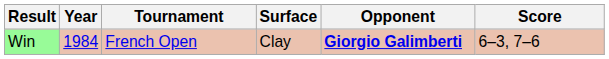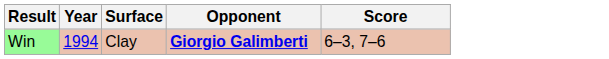 <table class="sortable wikitable">
 <tr>
 <th style="width:40px;">Result</th>
 <th style="width:30px;">Year</th>
-<th style="width:150px;">Tournament</th>
 <th style="width:50px;">Surface</th>
 <th style="width:150px;">Opponent</th>
 <th style="width:125px;" class="unsortable">Score</th>
 </tr>
 <tr style="background:#ebc2af;">
 <td style="background:#98fb98;">Win</td>
-<td><a href='#'>1984</a></td>
-<td><a href='#'>French Open</a></td>
+<td><a href='#'>1994</a></td>
 <td>Clay</td>
 <td><strong> <a href='#'>Giorgio Galimberti</a></strong></td>
 <td>6–3, 7–6</td>
 </tr>
 </table>
